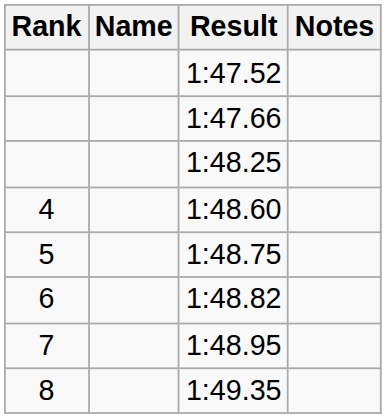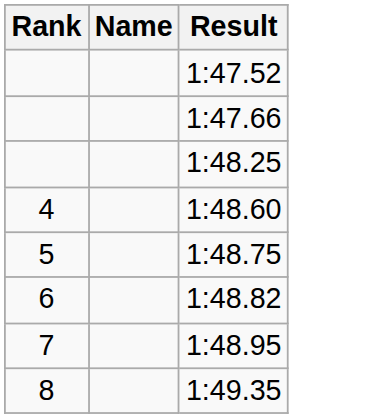 <table class="wikitable sortable" style="text-align:center">
 <tr>
 <th>Rank</th>
 <th>Name</th>
 <th>Result</th>
-<th>Notes</th>
 </tr>
 <tr>
 <td></td>
 <td align="left"></td>
 <td>1:47.52</td>
-<td></td>
 </tr>
 <tr>
 <td></td>
 <td align="left"></td>
 <td>1:47.66</td>
-<td></td>
 </tr>
 <tr>
 <td></td>
 <td align="left"></td>
 <td>1:48.25</td>
-<td></td>
 </tr>
 <tr>
 <td>4</td>
 <td align="left"></td>
 <td>1:48.60</td>
-<td></td>
 </tr>
 <tr>
 <td>5</td>
 <td align="left"></td>
 <td>1:48.75</td>
-<td></td>
 </tr>
 <tr>
 <td>6</td>
 <td align="left"></td>
 <td>1:48.82</td>
-<td></td>
 </tr>
 <tr>
 <td>7</td>
 <td align="left"></td>
 <td>1:48.95</td>
-<td></td>
 </tr>
 <tr>
 <td>8</td>
 <td align="left"></td>
 <td>1:49.35</td>
-<td></td>
 </tr>
 </table>
